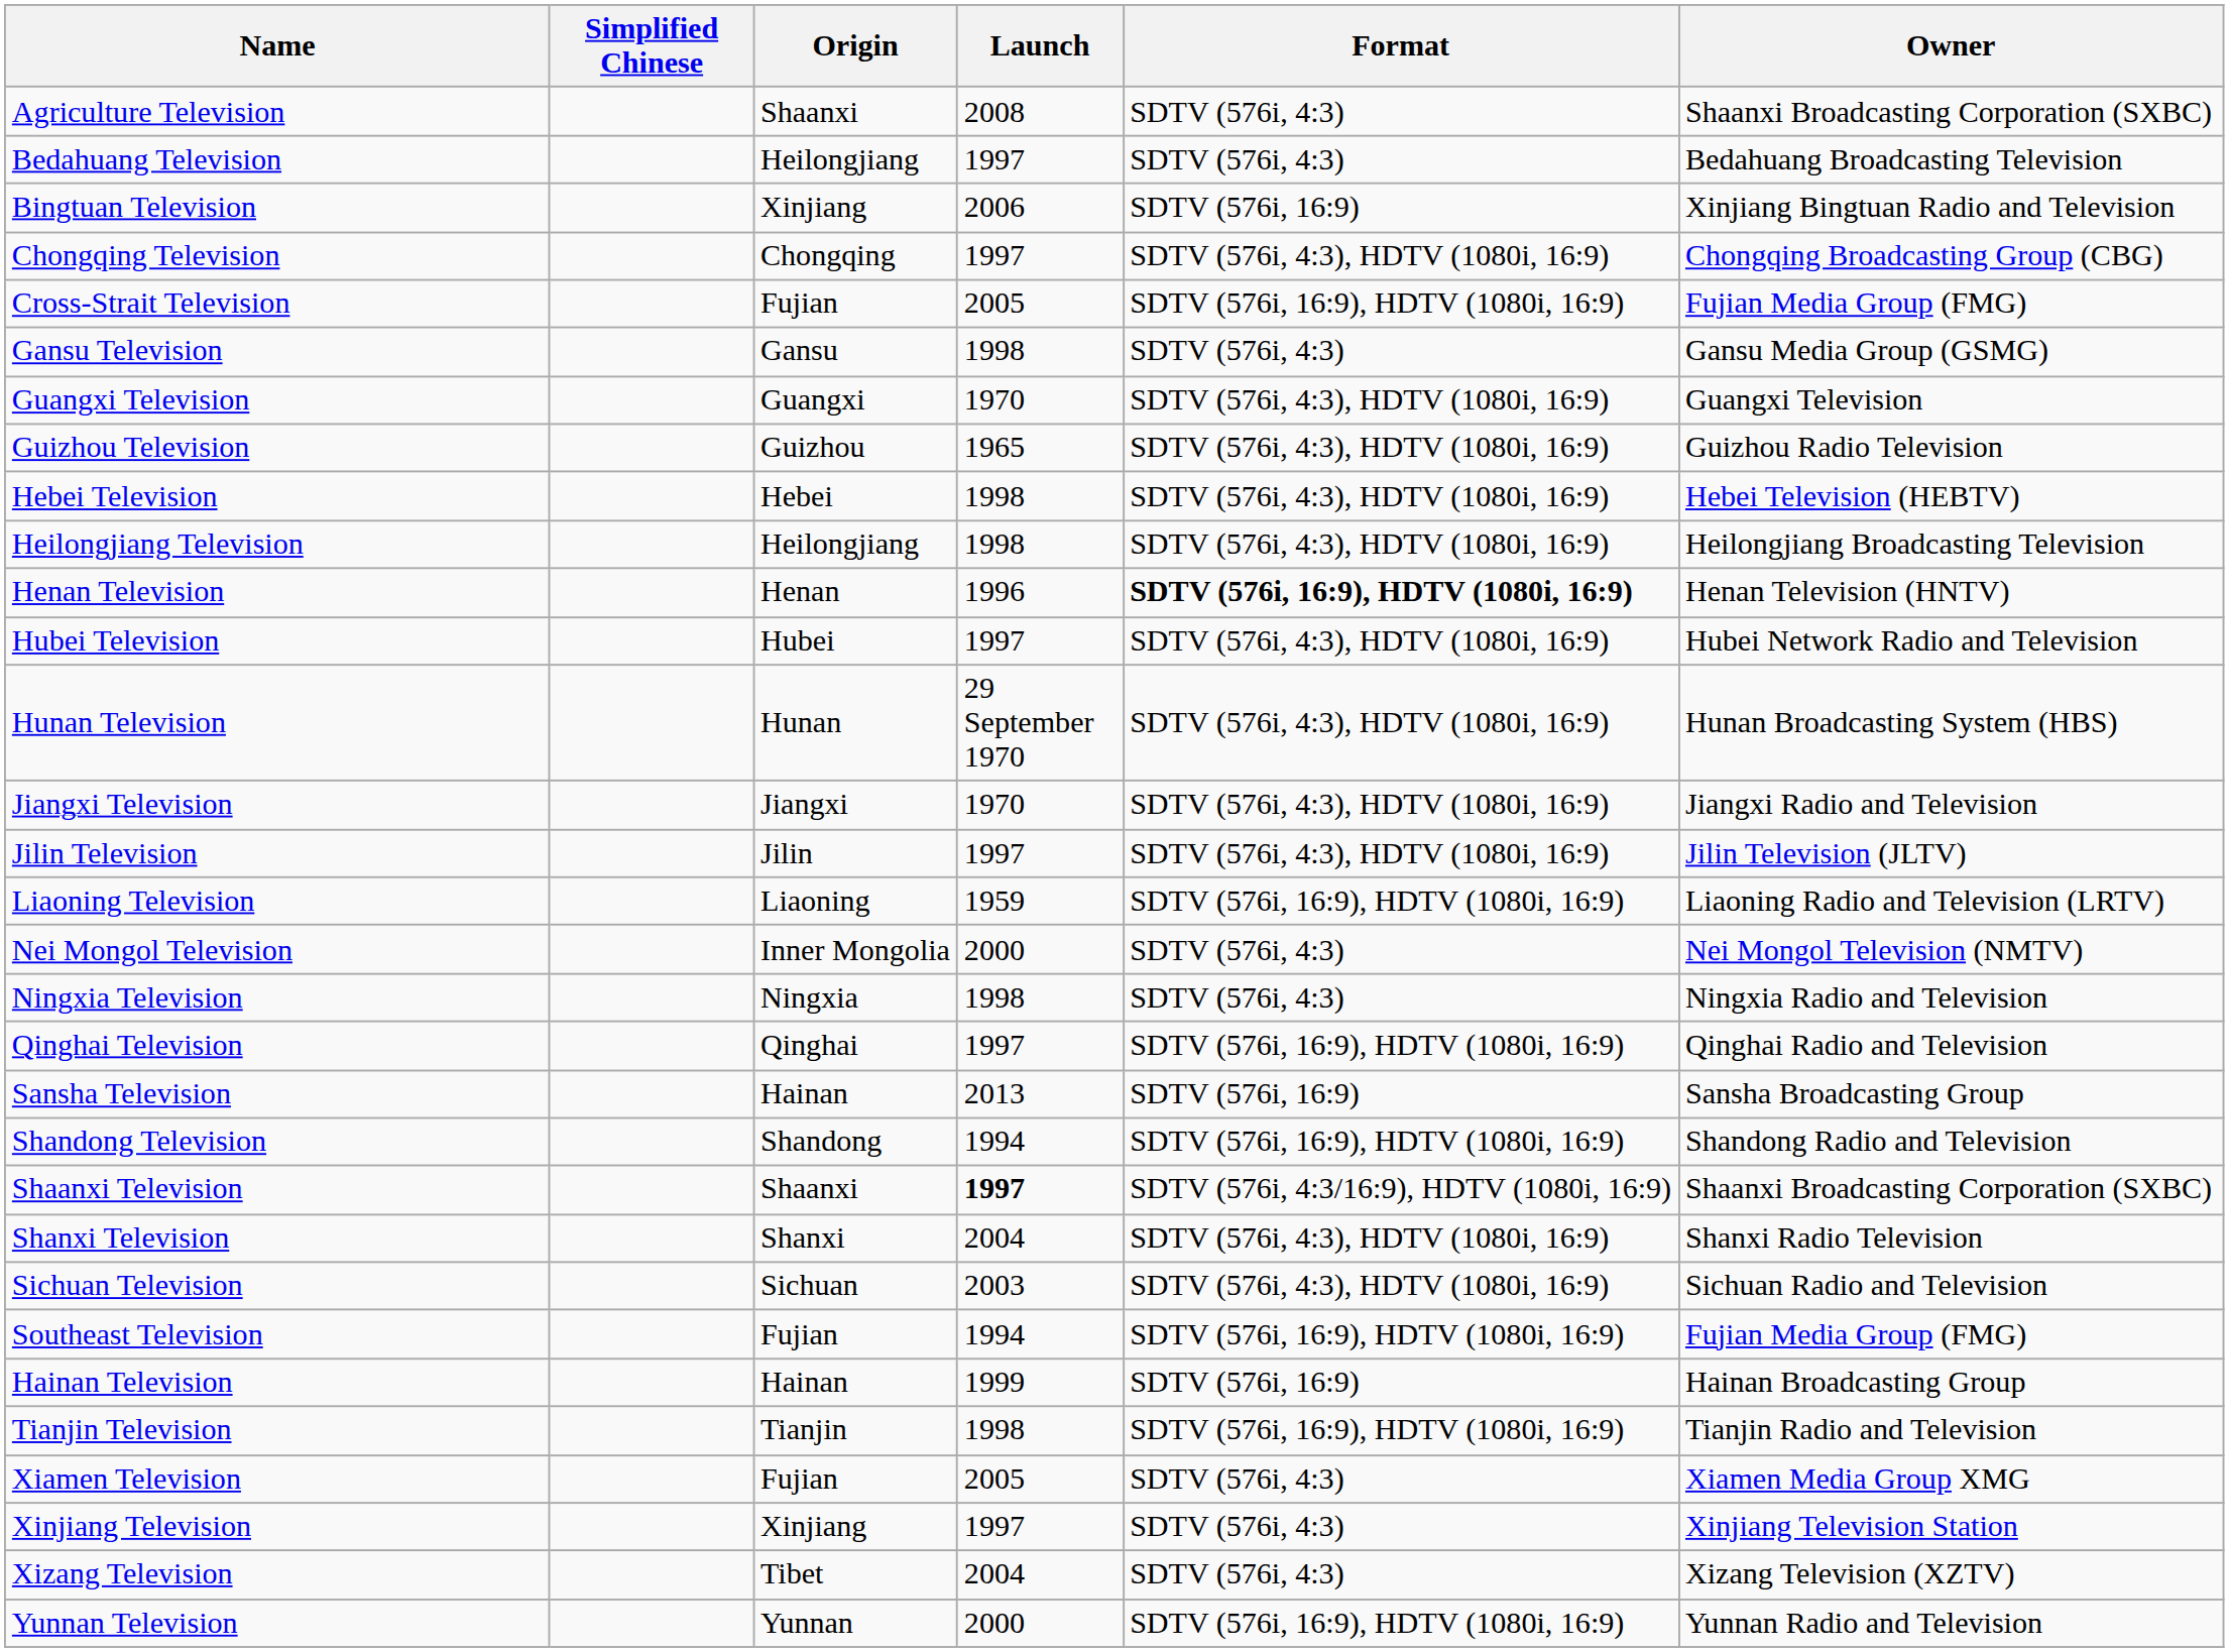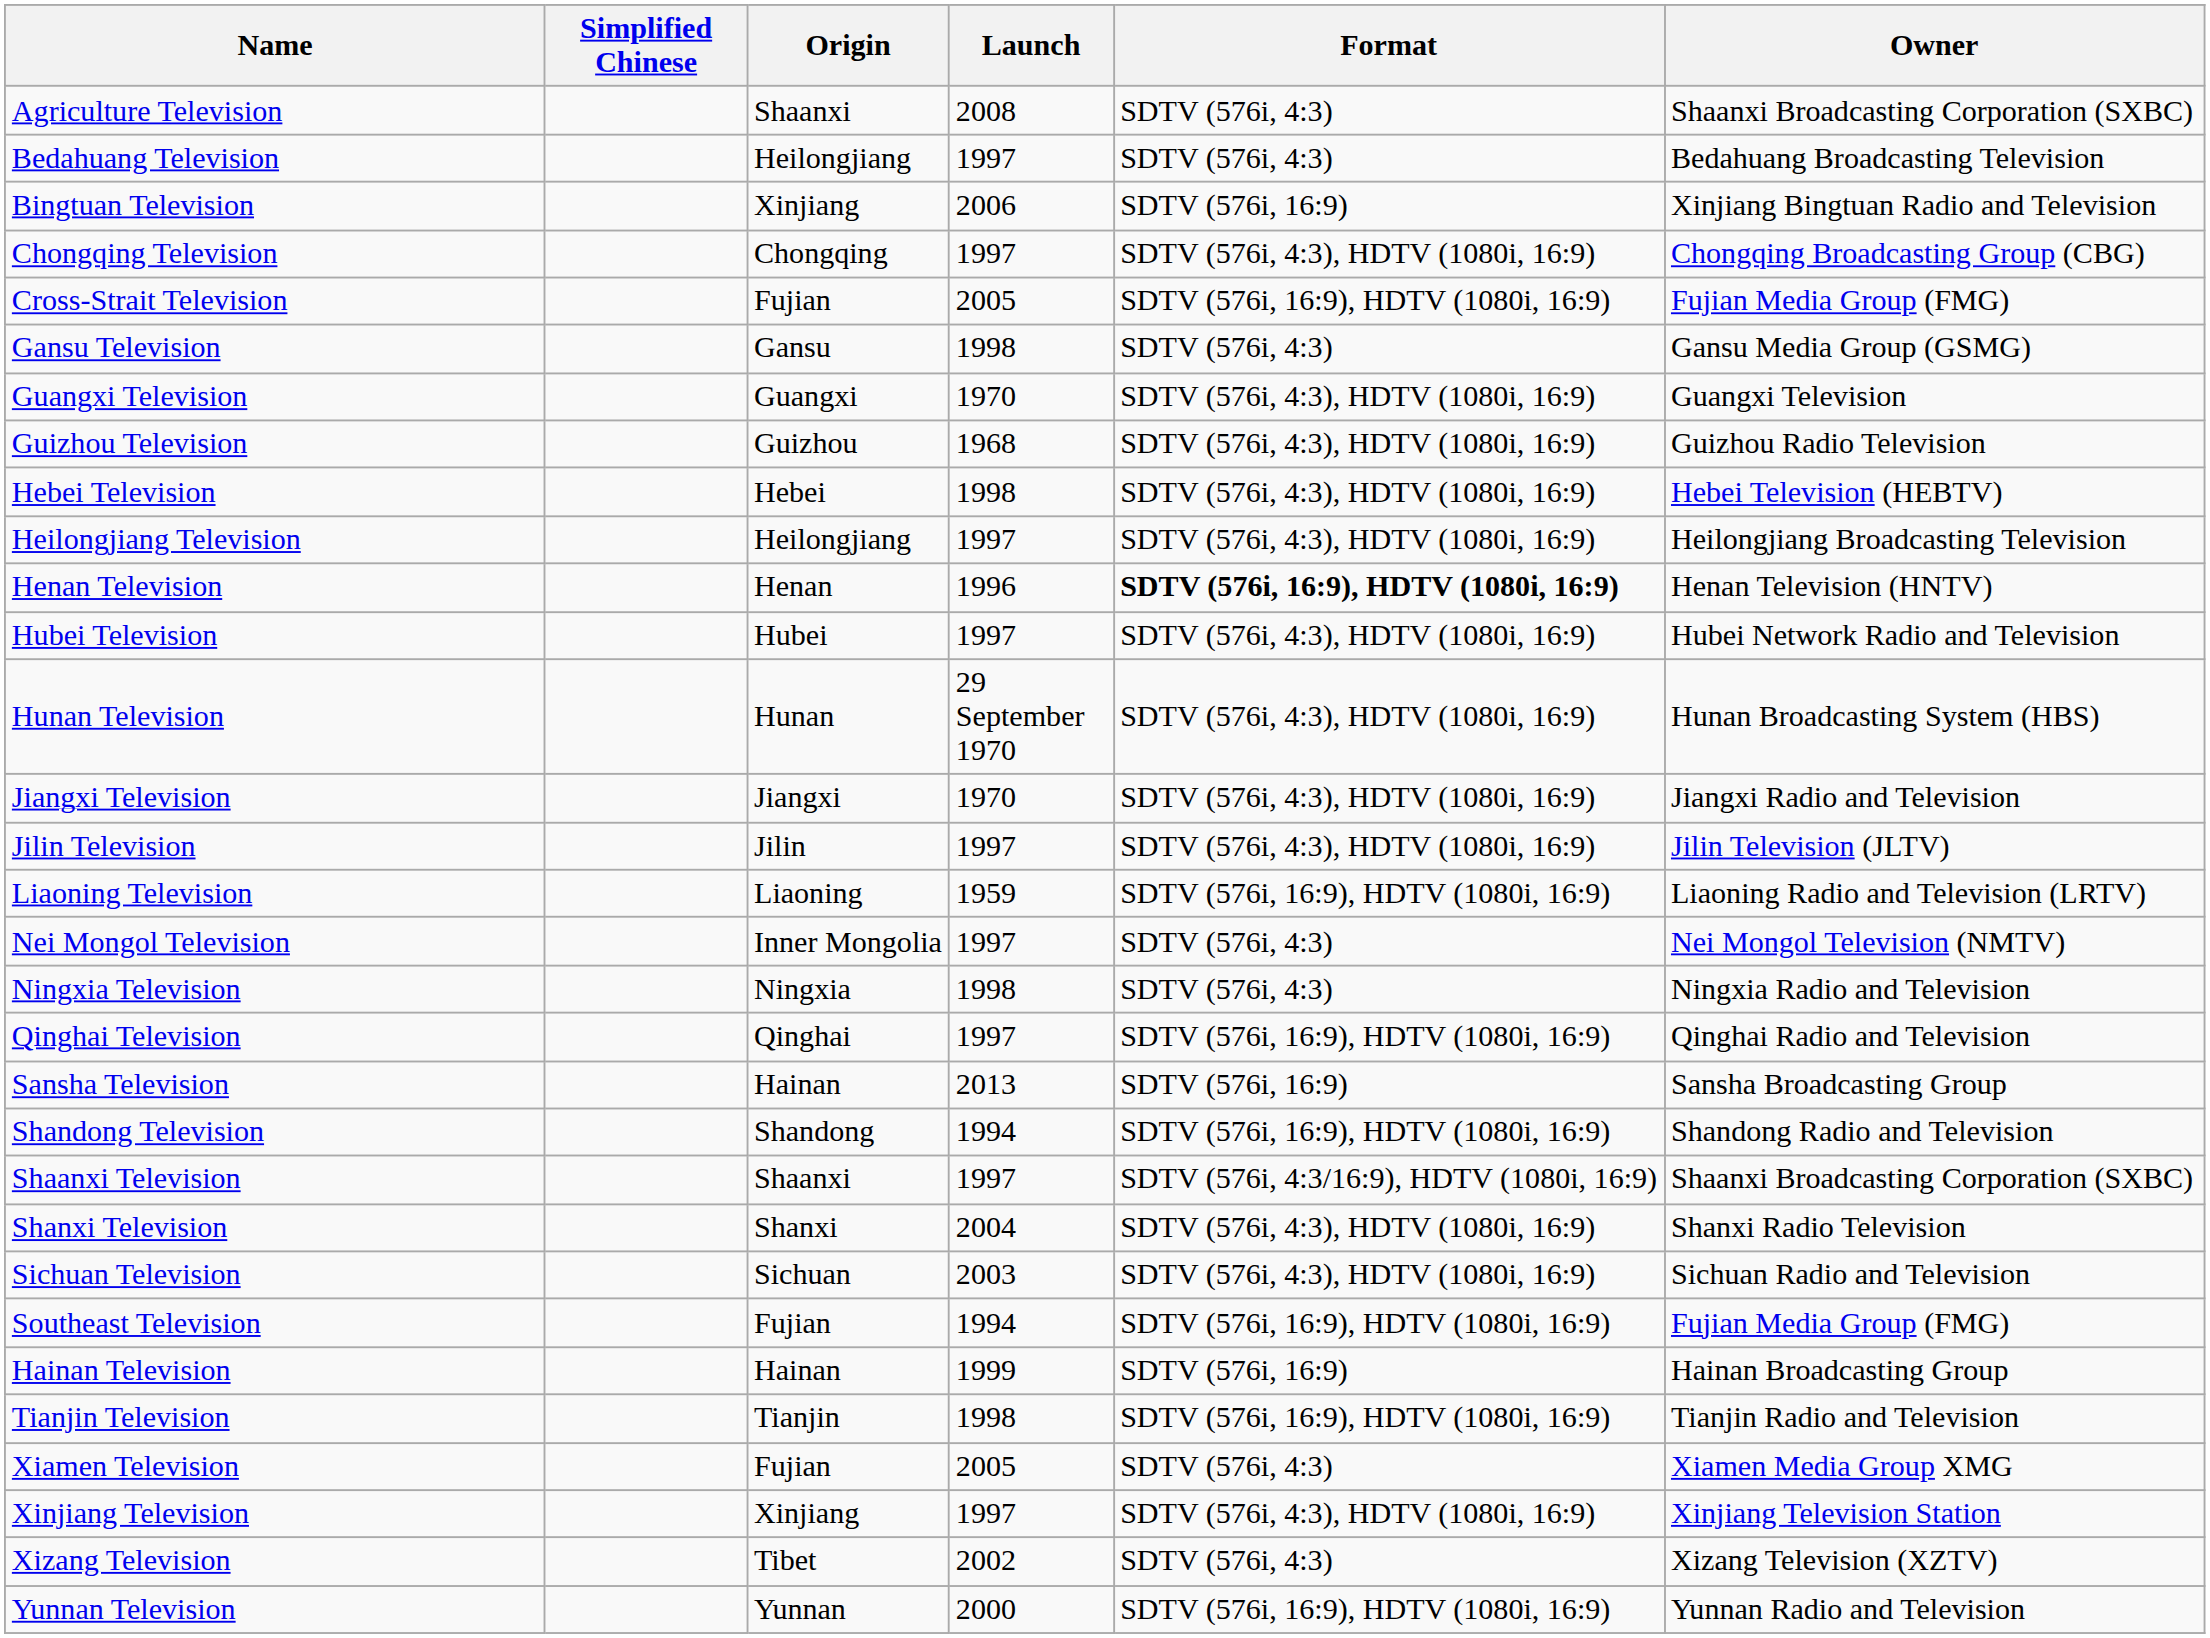 <table class="wikitable sortable">
 <tr>
 <th width="280">Name</th>
 <th width="100"><a href='#'>Simplified Chinese</a></th>
 <th width="100">Origin</th>
 <th width="80">Launch</th>
 <th>Format</th>
 <th width="280">Owner</th>
 </tr>
 <tr>
 <td><a href='#'>Agriculture Television</a></td>
 <td></td>
 <td>Shaanxi</td>
 <td>2008</td>
 <td>SDTV (576i, 4:3)</td>
 <td>Shaanxi Broadcasting Corporation (SXBC)</td>
 </tr>
 <tr>
 <td><a href='#'>Bedahuang Television</a></td>
 <td></td>
 <td>Heilongjiang</td>
 <td>1997</td>
 <td>SDTV (576i, 4:3)</td>
 <td>Bedahuang Broadcasting Television</td>
 </tr>
 <tr>
 <td><a href='#'>Bingtuan Television</a></td>
 <td></td>
 <td>Xinjiang</td>
 <td>2006</td>
 <td>SDTV (576i, 16:9)</td>
 <td>Xinjiang Bingtuan Radio and Television</td>
 </tr>
 <tr>
 <td><a href='#'>Chongqing Television</a></td>
 <td></td>
 <td>Chongqing</td>
 <td>1997</td>
 <td>SDTV (576i, 4:3), HDTV (1080i, 16:9)</td>
 <td><a href='#'>Chongqing Broadcasting Group</a> (CBG)</td>
 </tr>
 <tr>
 <td><a href='#'>Cross-Strait Television</a></td>
 <td></td>
 <td>Fujian</td>
 <td>2005</td>
 <td>SDTV (576i, 16:9), HDTV (1080i, 16:9)</td>
 <td><a href='#'>Fujian Media Group</a> (FMG)</td>
 </tr>
 <tr>
 <td><a href='#'>Gansu Television</a></td>
 <td></td>
 <td>Gansu</td>
 <td>1998</td>
 <td>SDTV (576i, 4:3)</td>
 <td>Gansu Media Group (GSMG)</td>
 </tr>
 <tr>
 <td><a href='#'>Guangxi Television</a></td>
 <td></td>
 <td>Guangxi</td>
 <td>1970</td>
 <td>SDTV (576i, 4:3), HDTV (1080i, 16:9)</td>
 <td>Guangxi Television</td>
 </tr>
 <tr>
 <td><a href='#'>Guizhou Television</a></td>
 <td></td>
 <td>Guizhou</td>
-<td>1965</td>
+<td>1968</td>
 <td>SDTV (576i, 4:3), HDTV (1080i, 16:9)</td>
 <td>Guizhou Radio Television</td>
 </tr>
 <tr>
 <td><a href='#'>Hebei Television</a></td>
 <td></td>
 <td>Hebei</td>
 <td>1998</td>
 <td>SDTV (576i, 4:3), HDTV (1080i, 16:9)</td>
 <td><a href='#'>Hebei Television</a> (HEBTV)</td>
 </tr>
 <tr>
 <td><a href='#'>Heilongjiang Television</a></td>
 <td></td>
 <td>Heilongjiang</td>
-<td>1998</td>
+<td>1997</td>
 <td>SDTV (576i, 4:3), HDTV (1080i, 16:9)</td>
 <td>Heilongjiang Broadcasting Television</td>
 </tr>
 <tr>
 <td><a href='#'>Henan Television</a></td>
 <td></td>
 <td>Henan</td>
 <td>1996</td>
 <td><strong>SDTV (576i, 16:9), HDTV (1080i, 16:9)</strong></td>
 <td>Henan Television (HNTV)</td>
 </tr>
 <tr>
 <td><a href='#'>Hubei Television</a></td>
 <td></td>
 <td>Hubei</td>
 <td>1997</td>
 <td>SDTV (576i, 4:3), HDTV (1080i, 16:9)</td>
 <td>Hubei Network Radio and Television</td>
 </tr>
 <tr>
 <td><a href='#'>Hunan Television</a></td>
 <td></td>
 <td>Hunan</td>
 <td>29 September 1970</td>
 <td>SDTV (576i, 4:3), HDTV (1080i, 16:9)</td>
 <td>Hunan Broadcasting System (HBS)</td>
 </tr>
 <tr>
 <td><a href='#'>Jiangxi Television</a></td>
 <td></td>
 <td>Jiangxi</td>
 <td>1970</td>
 <td>SDTV (576i, 4:3), HDTV (1080i, 16:9)</td>
 <td>Jiangxi Radio and Television</td>
 </tr>
 <tr>
 <td><a href='#'>Jilin Television</a></td>
 <td></td>
 <td>Jilin</td>
 <td>1997</td>
 <td>SDTV (576i, 4:3), HDTV (1080i, 16:9)</td>
 <td><a href='#'>Jilin Television</a> (JLTV)</td>
 </tr>
 <tr>
 <td><a href='#'>Liaoning Television</a></td>
 <td></td>
 <td>Liaoning</td>
 <td>1959</td>
 <td>SDTV (576i, 16:9), HDTV (1080i, 16:9)</td>
 <td>Liaoning Radio and Television (LRTV)</td>
 </tr>
 <tr>
 <td><a href='#'>Nei Mongol Television</a></td>
 <td></td>
 <td>Inner Mongolia</td>
-<td>2000</td>
+<td>1997</td>
 <td>SDTV (576i, 4:3)</td>
 <td><a href='#'>Nei Mongol Television</a> (NMTV)</td>
 </tr>
 <tr>
 <td><a href='#'>Ningxia Television</a></td>
 <td></td>
 <td>Ningxia</td>
 <td>1998</td>
 <td>SDTV (576i, 4:3)</td>
 <td>Ningxia Radio and Television</td>
 </tr>
 <tr>
 <td><a href='#'>Qinghai Television</a></td>
 <td></td>
 <td>Qinghai</td>
 <td>1997</td>
 <td>SDTV (576i, 16:9), HDTV (1080i, 16:9)</td>
 <td>Qinghai Radio and Television</td>
 </tr>
 <tr>
 <td><a href='#'>Sansha Television</a></td>
 <td></td>
 <td>Hainan</td>
 <td>2013</td>
 <td>SDTV (576i, 16:9)</td>
 <td>Sansha Broadcasting Group</td>
 </tr>
 <tr>
 <td><a href='#'>Shandong Television</a></td>
 <td></td>
 <td>Shandong</td>
 <td>1994</td>
 <td>SDTV (576i, 16:9), HDTV (1080i, 16:9)</td>
 <td>Shandong Radio and Television</td>
 </tr>
 <tr>
 <td><a href='#'>Shaanxi Television</a></td>
 <td></td>
 <td>Shaanxi</td>
-<td><strong>1997</strong></td>
+<td>1997</td>
 <td>SDTV (576i, 4:3/16:9), HDTV (1080i, 16:9)</td>
 <td>Shaanxi Broadcasting Corporation (SXBC)</td>
 </tr>
 <tr>
 <td><a href='#'>Shanxi Television</a></td>
 <td></td>
 <td>Shanxi</td>
 <td>2004</td>
 <td>SDTV (576i, 4:3), HDTV (1080i, 16:9)</td>
 <td>Shanxi Radio Television</td>
 </tr>
 <tr>
 <td><a href='#'>Sichuan Television</a></td>
 <td></td>
 <td>Sichuan</td>
 <td>2003</td>
 <td>SDTV (576i, 4:3), HDTV (1080i, 16:9)</td>
 <td>Sichuan Radio and Television</td>
 </tr>
 <tr>
 <td><a href='#'>Southeast Television</a></td>
 <td></td>
 <td>Fujian</td>
 <td>1994</td>
 <td>SDTV (576i, 16:9), HDTV (1080i, 16:9)</td>
 <td><a href='#'>Fujian Media Group</a> (FMG)</td>
 </tr>
 <tr>
 <td><a href='#'>Hainan Television</a></td>
 <td></td>
 <td>Hainan</td>
 <td>1999</td>
 <td>SDTV (576i, 16:9)</td>
 <td>Hainan Broadcasting Group</td>
 </tr>
 <tr>
 <td><a href='#'>Tianjin Television</a></td>
 <td></td>
 <td>Tianjin</td>
 <td>1998</td>
 <td>SDTV (576i, 16:9), HDTV (1080i, 16:9)</td>
 <td>Tianjin Radio and Television</td>
 </tr>
 <tr>
 <td><a href='#'>Xiamen Television</a></td>
 <td></td>
 <td>Fujian</td>
 <td>2005</td>
 <td>SDTV (576i, 4:3)</td>
 <td><a href='#'>Xiamen Media Group</a> XMG</td>
 </tr>
 <tr>
 <td><a href='#'>Xinjiang Television</a></td>
 <td></td>
 <td>Xinjiang</td>
 <td>1997</td>
-<td>SDTV (576i, 4:3)</td>
+<td>SDTV (576i, 4:3), HDTV (1080i, 16:9)</td>
 <td><a href='#'>Xinjiang Television Station</a></td>
 </tr>
 <tr>
 <td><a href='#'>Xizang Television</a></td>
 <td></td>
 <td>Tibet</td>
-<td>2004</td>
+<td>2002</td>
 <td>SDTV (576i, 4:3)</td>
 <td>Xizang Television (XZTV)</td>
 </tr>
 <tr>
 <td><a href='#'>Yunnan Television</a></td>
 <td></td>
 <td>Yunnan</td>
 <td>2000</td>
 <td>SDTV (576i, 16:9), HDTV (1080i, 16:9)</td>
 <td>Yunnan Radio and Television</td>
 </tr>
 </table>
